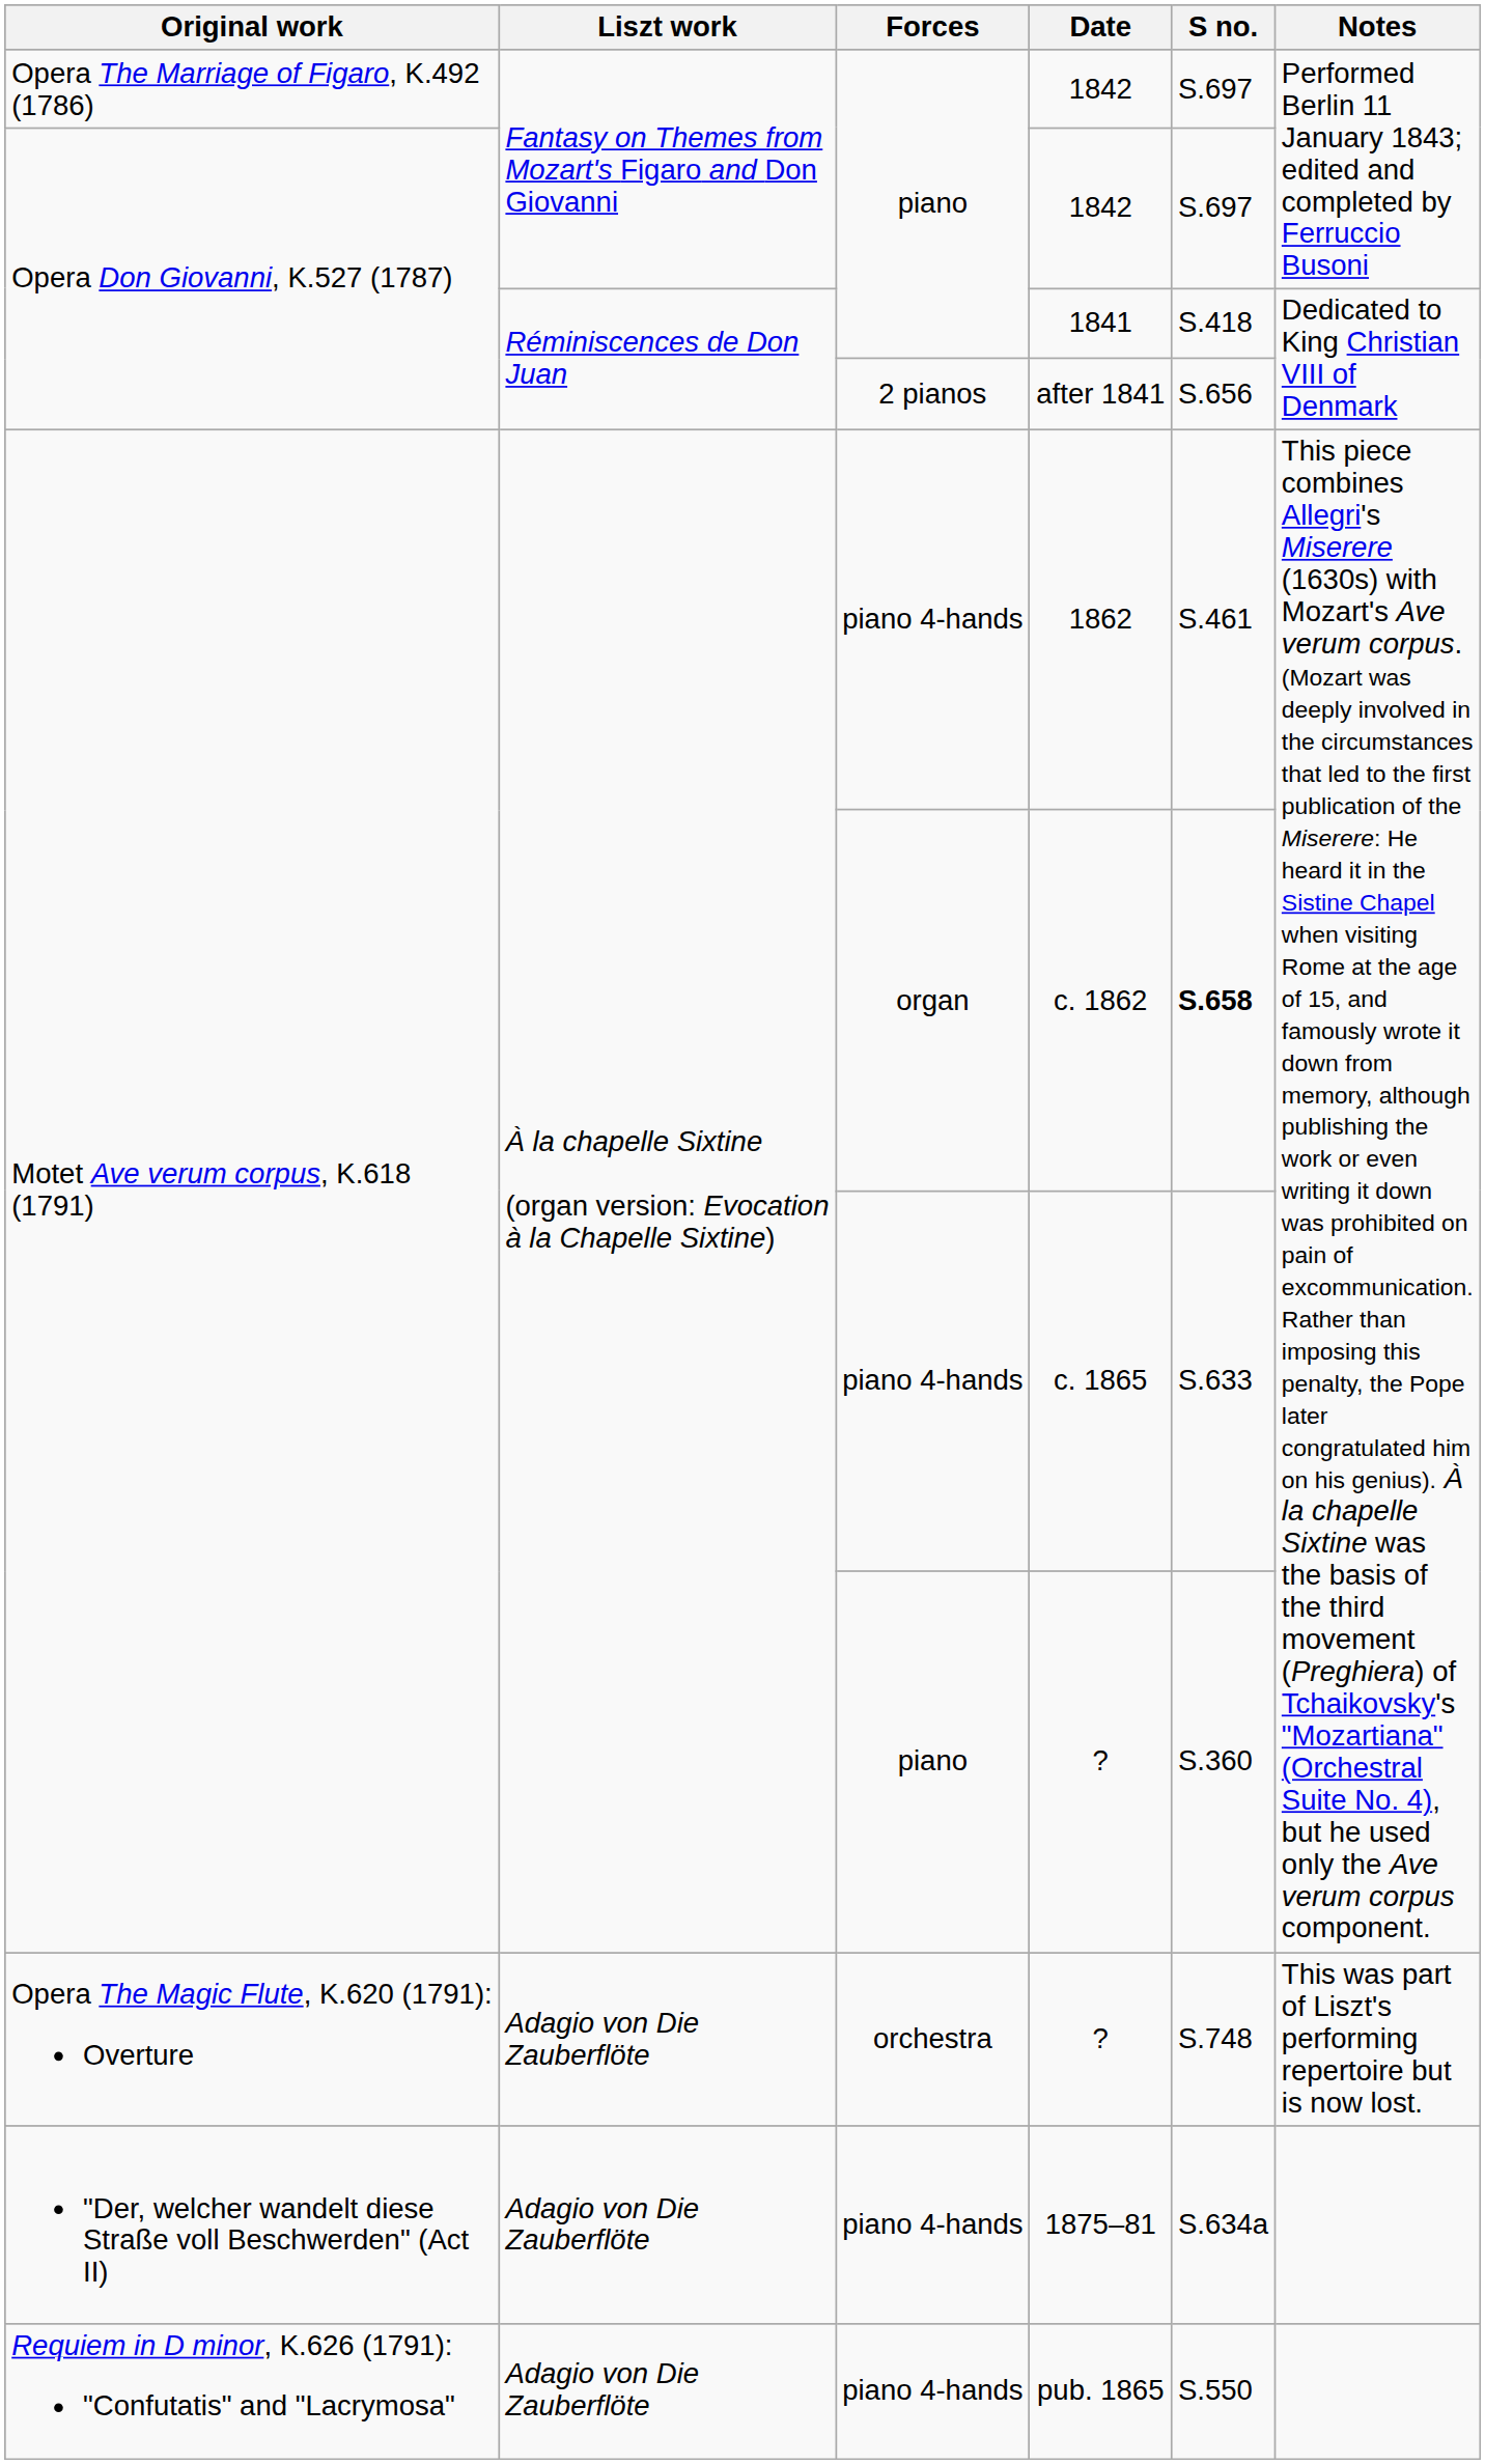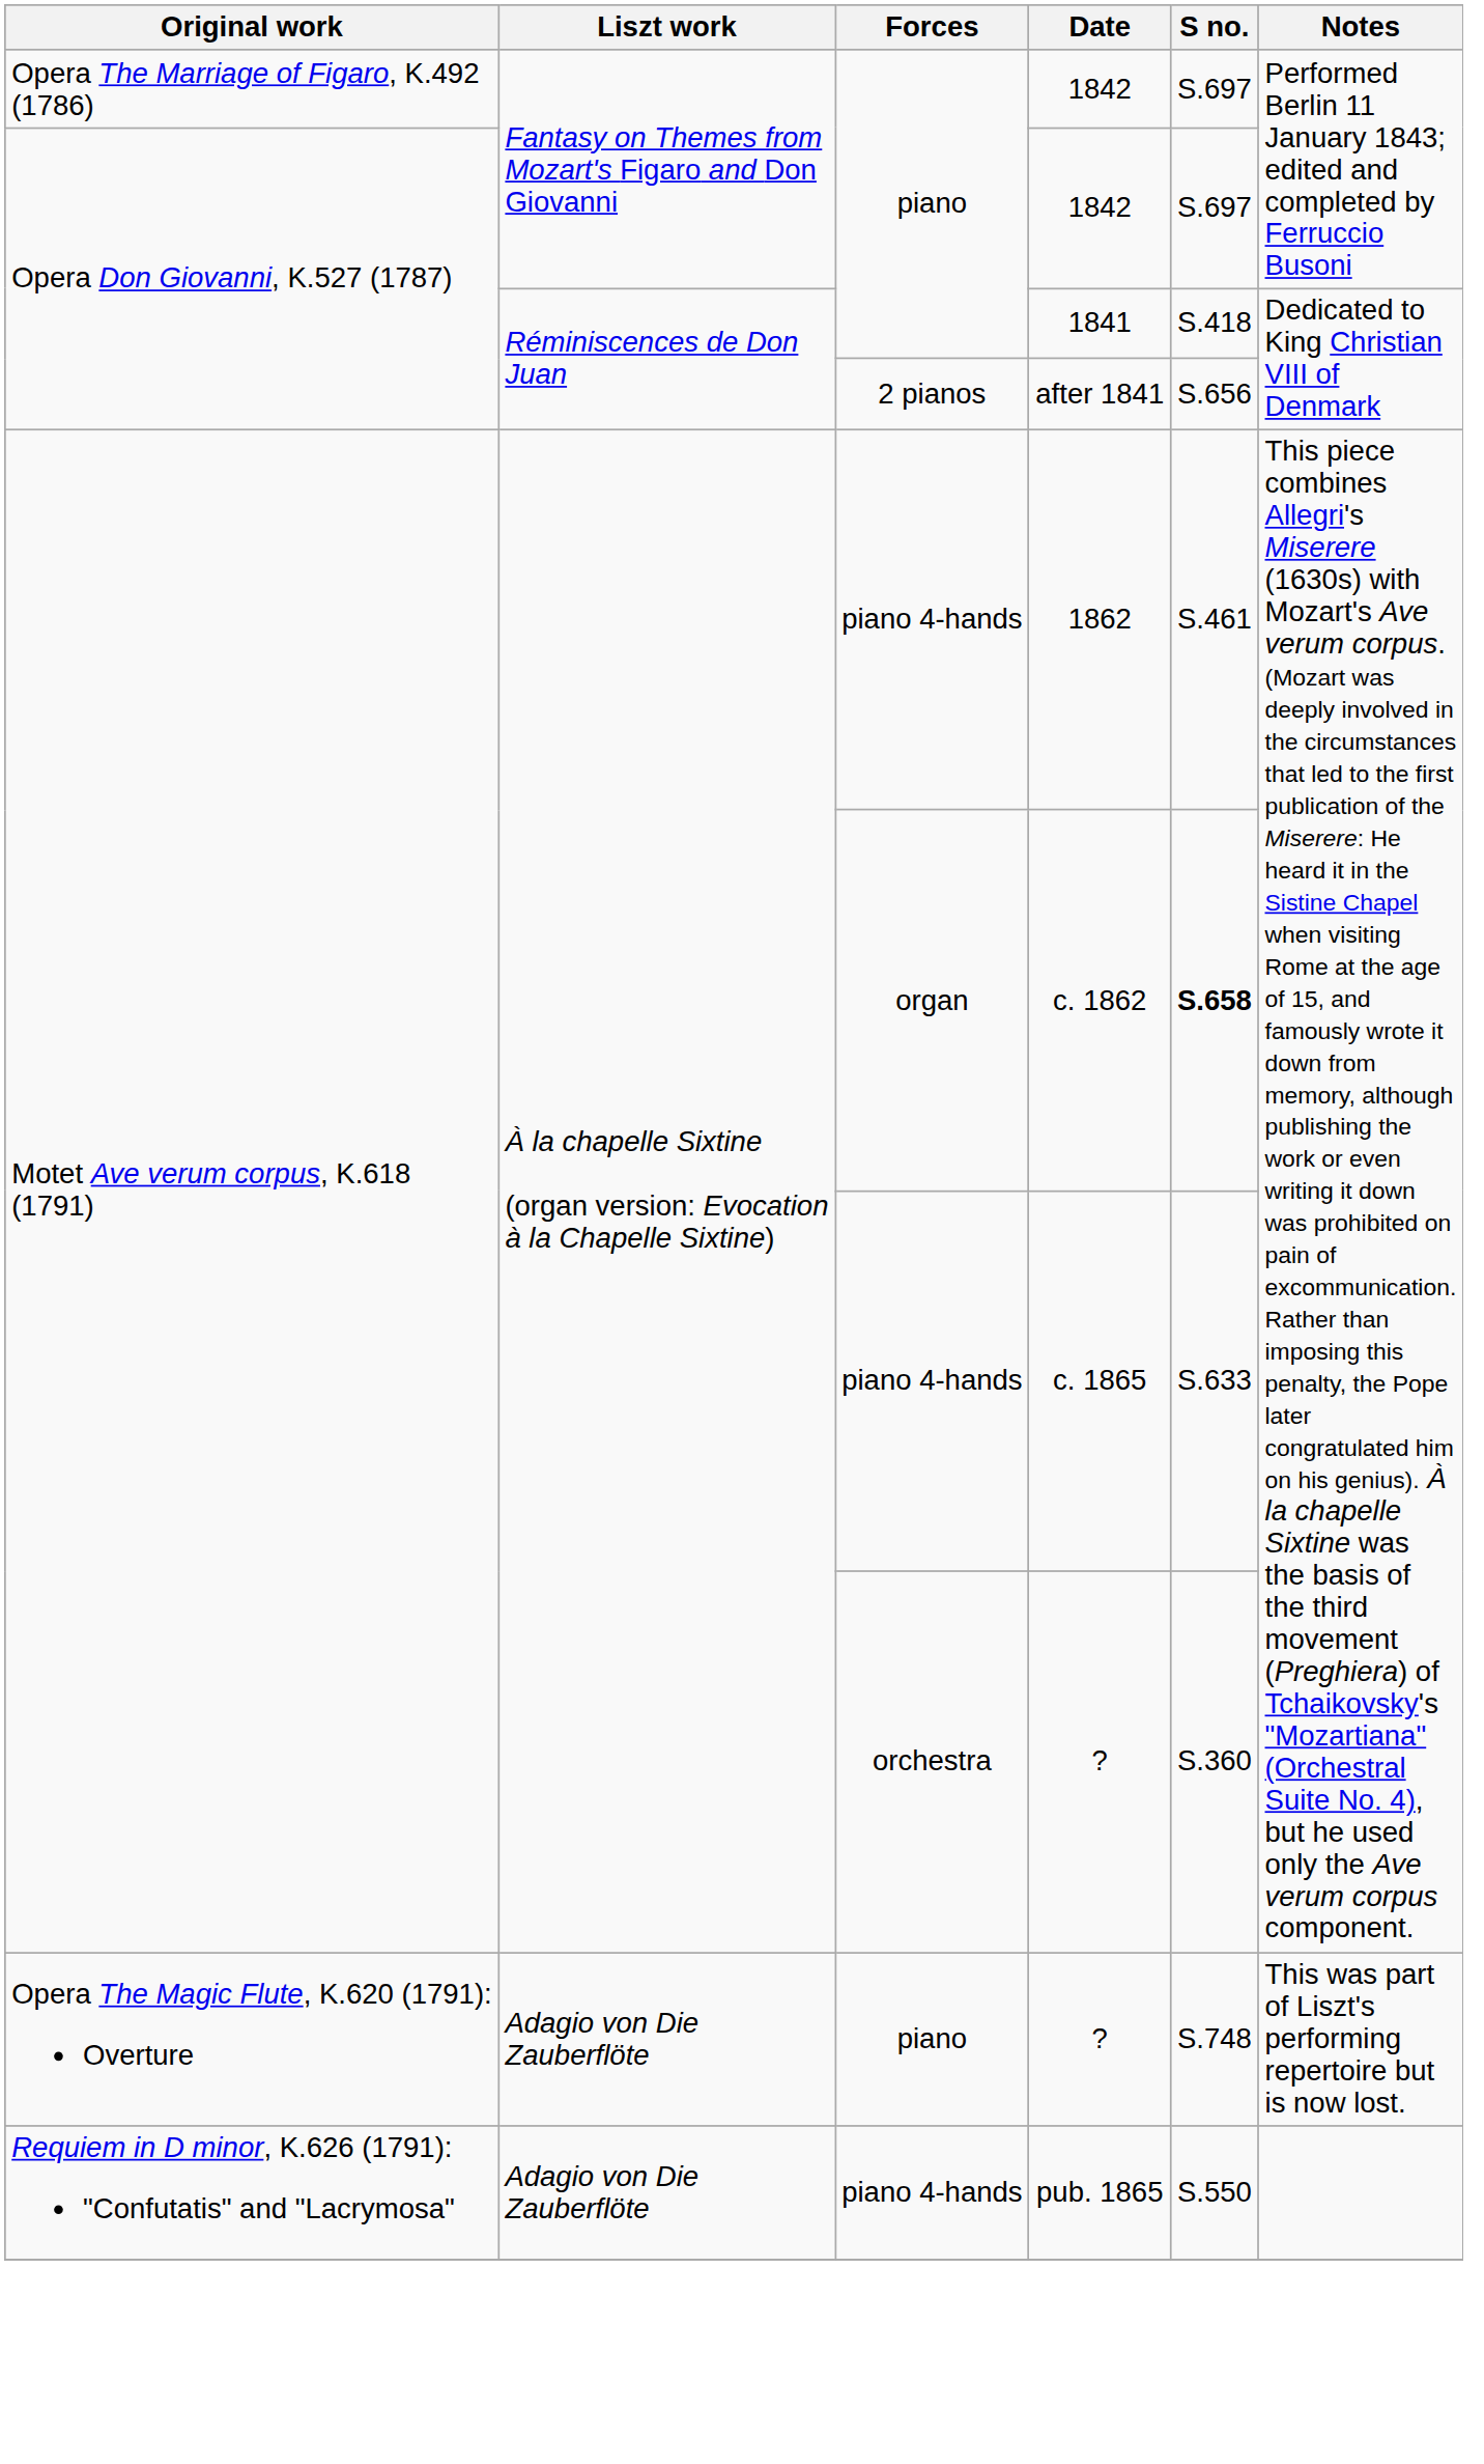 <table class="wikitable">
 <tr>
 <th>Original work</th>
 <th>Liszt work</th>
 <th>Forces</th>
 <th>Date</th>
 <th>S no.</th>
 <th>Notes</th>
 </tr>
 <tr>
 <td>Opera <em><a href='#'>The Marriage of Figaro</a></em>, K.492 (1786)</td>
 <td rowspan=2><em><a href='#'>Fantasy on Themes from Mozart's </em>Figaro<em> and </em>Don Giovanni<em></a></em></td>
 <td rowspan=3 style="text-align: center">piano</td>
 <td style="text-align: center">1842</td>
 <td>S.697</td>
 <td rowspan=2>Performed Berlin 11 January 1843; edited and completed by <a href='#'>Ferruccio Busoni</a></td>
 </tr>
 <tr>
 <td rowspan=3>Opera <em><a href='#'>Don Giovanni</a></em>, K.527 (1787)</td>
 <td style="text-align: center">1842</td>
 <td>S.697</td>
 </tr>
 <tr>
 <td rowspan=2><em><a href='#'>Réminiscences de Don Juan</a></em></td>
 <td style="text-align: center">1841</td>
 <td>S.418</td>
 <td rowspan=2>Dedicated to King <a href='#'>Christian VIII of Denmark</a></td>
 </tr>
 <tr>
 <td style="text-align: center">2 pianos</td>
 <td>after 1841</td>
 <td>S.656</td>
 </tr>
 <tr>
 <td rowspan=4>Motet <em><a href='#'>Ave verum corpus</a></em>, K.618 (1791)</td>
 <td rowspan=4><em> À la chapelle Sixtine</em><br><br>(organ version: <em>Evocation à la Chapelle Sixtine</em>)</td>
 <td style="text-align: center">piano 4‑hands</td>
 <td style="text-align: center">1862</td>
 <td>S.461</td>
 <td rowspan=4>This piece combines <a href='#'>Allegri</a>'s <em><a href='#'>Miserere</a></em> (1630s) with Mozart's <em>Ave verum corpus</em>. <small>(Mozart was deeply involved in the circumstances that led to the first publication of the <em>Miserere</em>: He heard it in the <a href='#'>Sistine Chapel</a> when visiting Rome at the age of 15, and famously wrote it down from memory, although publishing the work or even writing it down was prohibited on pain of excommunication. Rather than imposing this penalty, the Pope later congratulated him on his genius).</small> <em>À la chapelle Sixtine</em> was the basis of the third movement (<em>Preghiera</em>) of <a href='#'>Tchaikovsky</a>'s <a href='#'>"Mozartiana" (Orchestral Suite No. 4)</a>, but he used only the <em>Ave verum corpus</em> component.</td>
 </tr>
 <tr>
 <td style="text-align: center">organ</td>
 <td style="text-align: center">c. 1862</td>
 <td><strong>S.658</strong></td>
 </tr>
 <tr>
 <td style="text-align: center">piano 4‑hands</td>
 <td style="text-align: center">c. 1865</td>
 <td>S.633</td>
 </tr>
 <tr>
-<td style="text-align: center">piano</td>
+<td style="text-align: center">orchestra</td>
 <td style="text-align: center">?</td>
 <td>S.360</td>
 </tr>
 <tr>
 <td>Opera <em><a href='#'>The Magic Flute</a></em>, K.620 (1791):<br><ul><li>Overture</li></ul></td>
 <td><em>Adagio von Die Zauberflöte</em></td>
-<td style="text-align: center">orchestra</td>
+<td style="text-align: center">piano</td>
 <td style="text-align: center">?</td>
 <td>S.748</td>
 <td>This was part of Liszt's performing repertoire but is now lost.</td>
-</tr>
-<tr>
-<td><br><ul><li>"Der, welcher wandelt diese Straße voll Beschwerden" (Act II)</li></ul></td>
-<td><em>Adagio von Die Zauberflöte</em></td>
-<td style="text-align: center">piano 4-hands</td>
-<td style="text-align: center">1875–81</td>
-<td>S.634a</td>
-<td></td>
 </tr>
 <tr>
 <td><em><a href='#'>Requiem in D minor</a></em>, K.626 (1791):<br><ul><li>"Confutatis" and "Lacrymosa"</li></ul></td>
 <td><em>Adagio von Die Zauberflöte</em></td>
 <td style="text-align: center">piano 4‑hands</td>
 <td style="text-align: center">pub. 1865</td>
 <td>S.550</td>
 <td></td>
 </tr>
 <tr>
 </tr>
 </table>
